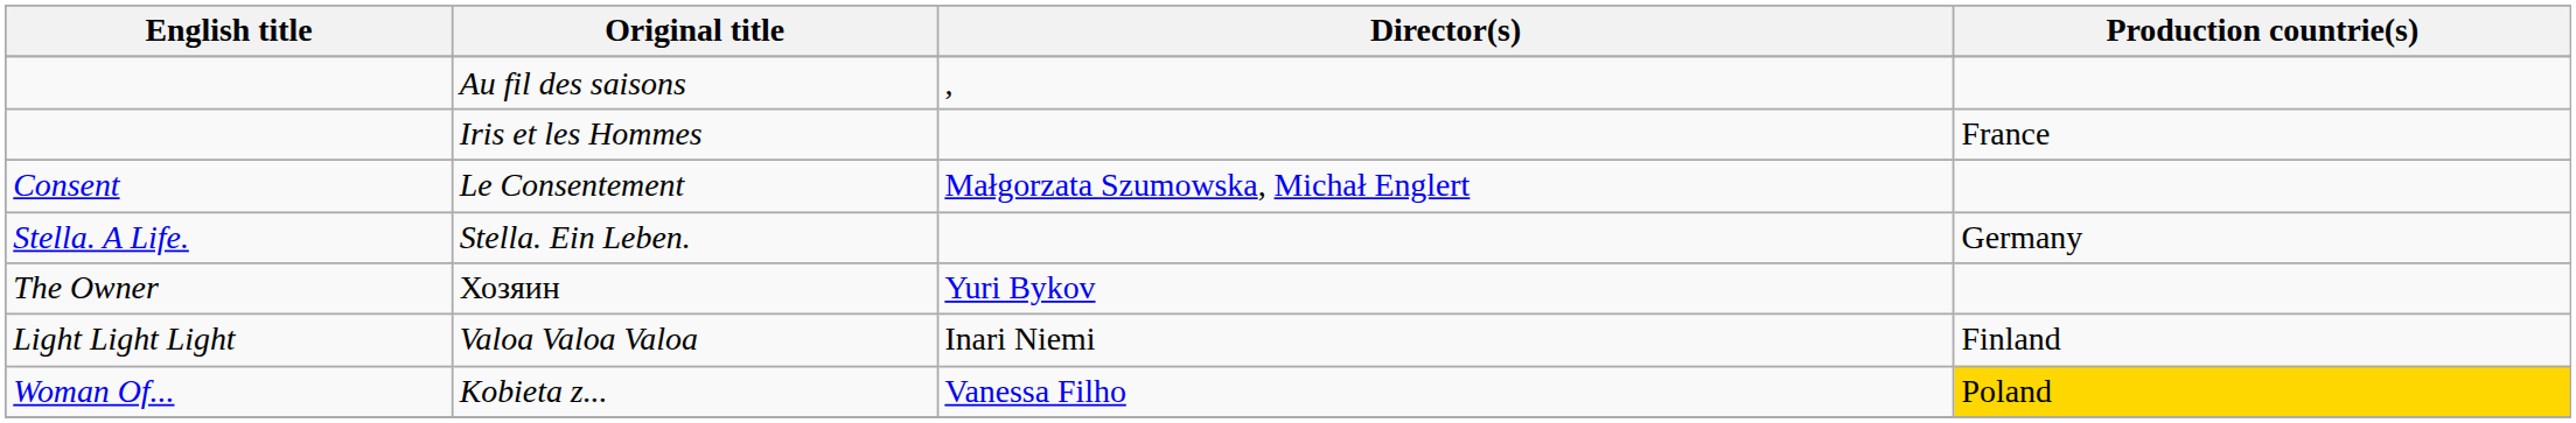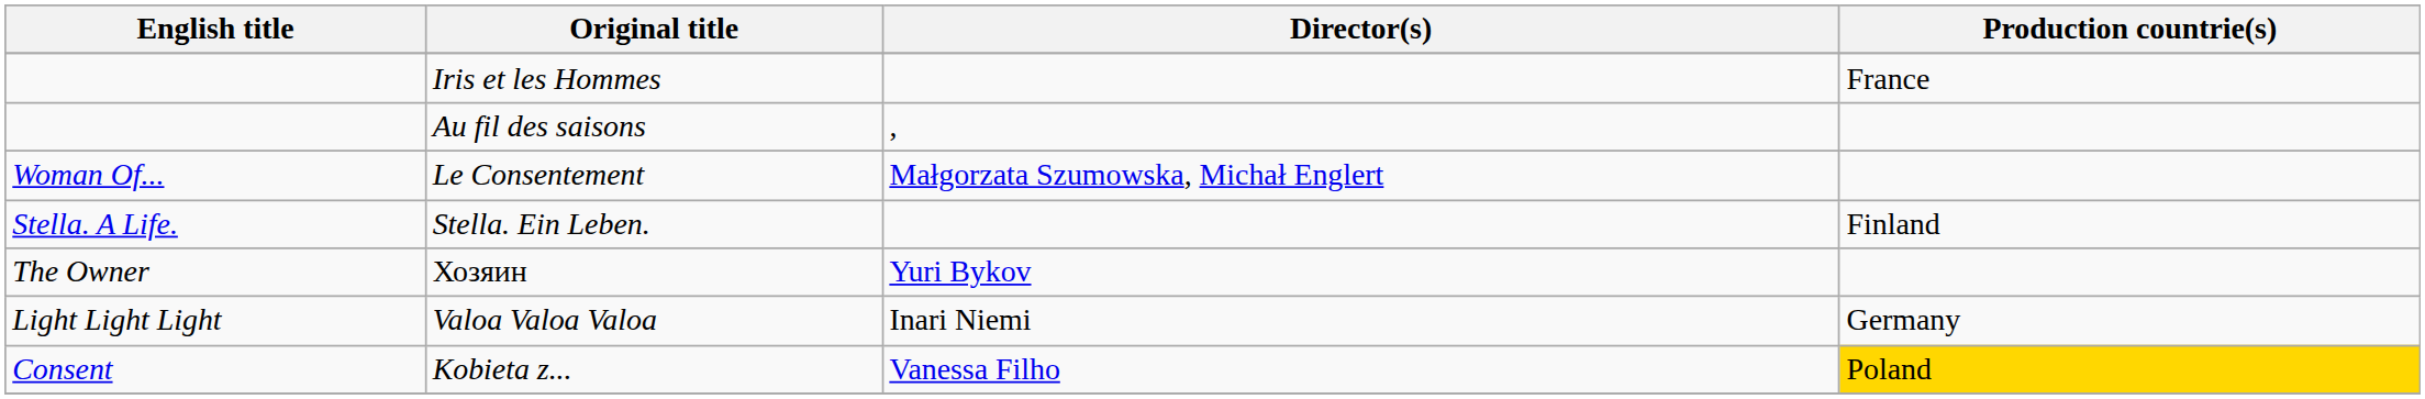 <table class="sortable wikitable" style="width:100%; margin-bottom:4px" cellpadding="5">
 <tr>
 <th scope="col">English title</th>
 <th scope="col">Original title</th>
 <th scope="col">Director(s)</th>
 <th scope="col">Production countrie(s)</th>
 </tr>
 <tr style="background:#EEDD82">
 </tr>
 <tr>
 <td><em></em></td>
+<td><em>Iris et les Hommes</em></td>
+<td></td>
+<td>France</td>
+</tr>
+<tr>
+<td><em></em></td>
 <td><em>Au fil des saisons</em></td>
 <td>, </td>
 <td></td>
 </tr>
 <tr>
-<td><em></em></td>
-<td><em>Iris et les Hommes</em></td>
-<td></td>
-<td>France</td>
-</tr>
-<tr>
-<td><em><a href='#'>Consent</a></em></td>
+<td><em><a href='#'>Woman Of...</a></em></td>
 <td><em>Le Consentement</em></td>
 <td><a href='#'>Małgorzata Szumowska</a>, <a href='#'>Michał Englert</a></td>
 <td></td>
 </tr>
 <tr>
 <td><em><a href='#'>Stella. A Life.</a></em></td>
 <td><em>Stella. Ein Leben.</em></td>
 <td></td>
-<td>Germany</td>
+<td>Finland</td>
 </tr>
 <tr>
 <td><em>The Owner</em></td>
 <td>Хозяин</td>
 <td><a href='#'>Yuri Bykov</a></td>
 <td></td>
 </tr>
 <tr>
 <td><em>Light Light Light</em></td>
 <td><em>Valoa Valoa Valoa</em></td>
 <td>Inari Niemi</td>
-<td>Finland</td>
+<td>Germany</td>
 </tr>
 <tr>
-<td><em><a href='#'>Woman Of...</a></em></td>
+<td><em><a href='#'>Consent</a></em></td>
 <td><em>Kobieta z...</em></td>
 <td><a href='#'>Vanessa Filho</a></td>
 <td style="background: gold;">Poland</td>
 </tr>
 <tr>
 </tr>
 </table>
